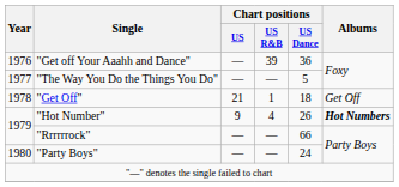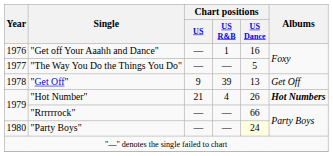 <table class="wikitable" style="text-align:center;">
 <tr>
 <th rowspan="2">Year</th>
 <th rowspan="2">Single</th>
 <th colspan="3">Chart positions</th>
 <th rowspan="2">Albums</th>
 </tr>
 <tr style="font-size:smaller;">
 <th width="40"><a href='#'>US</a></th>
 <th width="40"><a href='#'>US<br>R&B</a></th>
 <th width="40"><a href='#'>US<br>Dance</a></th>
 </tr>
 <tr>
 <td rowspan="1">1976</td>
 <td align="left">"Get off Your Aaahh and Dance"</td>
 <td>—</td>
-<td>39</td>
-<td>36</td>
+<td>1</td>
+<td>16</td>
 <td align="left" rowspan="2"><em>Foxy</em></td>
 </tr>
 <tr>
 <td rowspan="1">1977</td>
 <td align="left">"The Way You Do the Things You Do"</td>
 <td>—</td>
 <td>—</td>
 <td>5</td>
 </tr>
 <tr>
 <td rowspan="1">1978</td>
 <td align="left">"<a href='#'>Get Off</a>"</td>
-<td>21</td>
-<td>1</td>
-<td>18</td>
+<td>9</td>
+<td>39</td>
+<td>13</td>
 <td align="left" rowspan="1"><em>Get Off</em></td>
 </tr>
 <tr>
 <td rowspan="2">1979</td>
 <td align="left">"Hot Number"</td>
-<td>9</td>
+<td>21</td>
 <td>4</td>
 <td>26</td>
 <td align="left" rowspan="1"><strong><em>Hot Numbers</em></strong></td>
 </tr>
 <tr>
 <td align="left">"Rrrrrrock"</td>
 <td>—</td>
 <td>—</td>
 <td>66</td>
 <td align="left" rowspan="2"><em>Party Boys</em></td>
 </tr>
 <tr>
 <td rowspan="1">1980</td>
 <td align="left">"Party Boys"</td>
 <td>—</td>
 <td>—</td>
-<td>24</td>
+<td style="background: lightyellow;">24</td>
 </tr>
 <tr>
 <td align="center" colspan="8"><small>"—" denotes the single failed to chart</small></td>
 </tr>
 <tr>
 </tr>
 </table>
